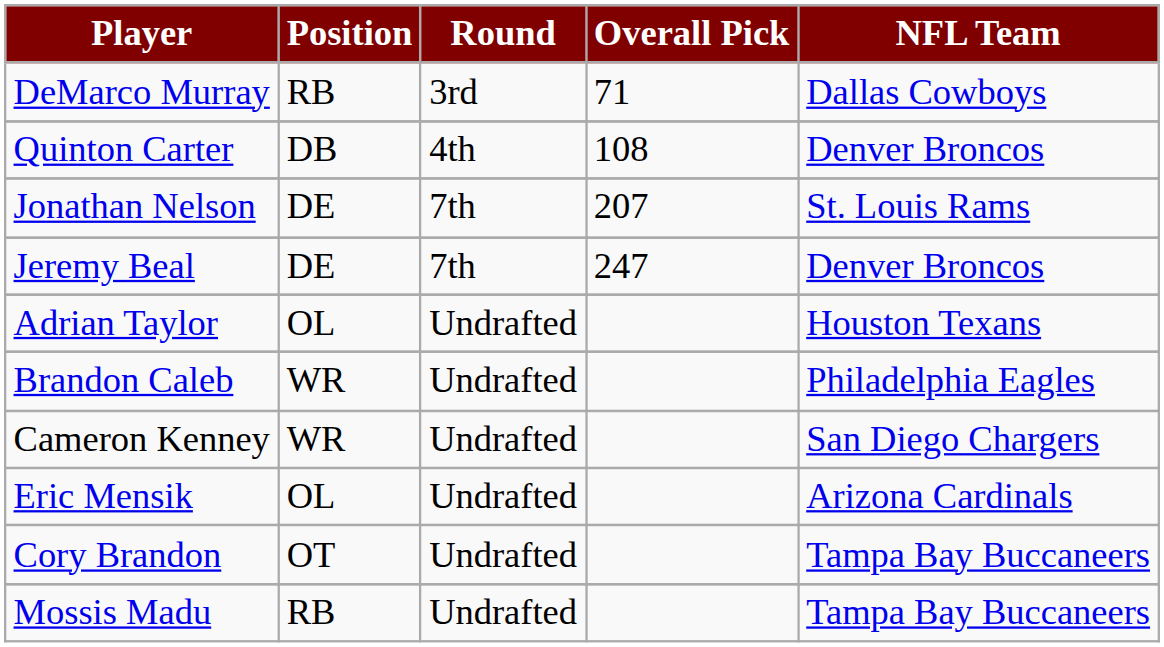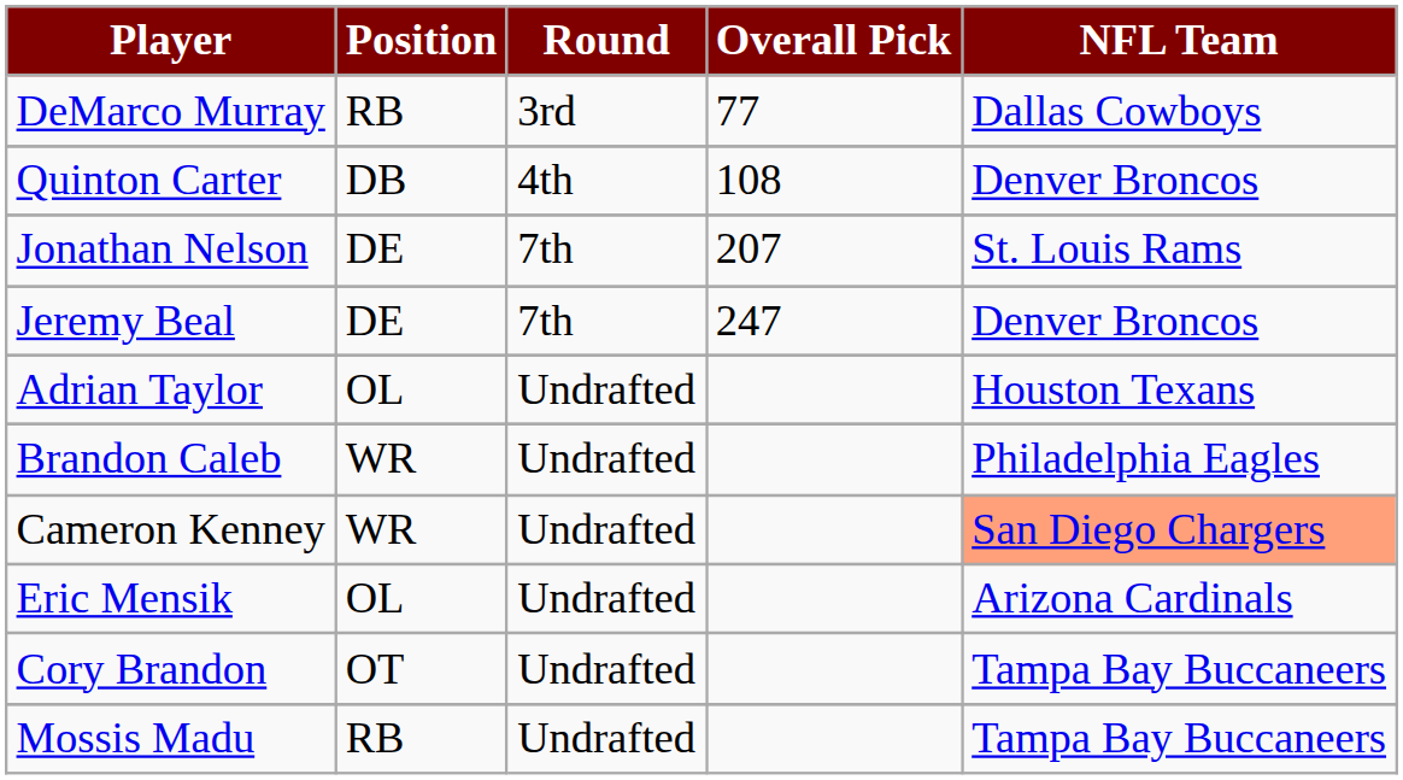 <table class="wikitable" border="1">
 <tr>
 <th style="background: maroon; color: white">Player</th>
 <th style="background: maroon; color: white">Position</th>
 <th style="background: maroon; color: white">Round</th>
 <th style="background: maroon; color: white">Overall Pick</th>
 <th style="background: maroon; color: white">NFL Team</th>
 </tr>
 <tr>
 <td><a href='#'>DeMarco Murray</a></td>
 <td>RB</td>
 <td>3rd</td>
-<td>71</td>
+<td>77</td>
 <td><a href='#'>Dallas Cowboys</a></td>
 </tr>
 <tr>
 </tr>
 <tr>
 <td><a href='#'>Quinton Carter</a></td>
 <td>DB</td>
 <td>4th</td>
 <td>108</td>
 <td><a href='#'>Denver Broncos</a></td>
 </tr>
 <tr>
 </tr>
 <tr>
 <td><a href='#'>Jonathan Nelson</a></td>
 <td>DE</td>
 <td>7th</td>
 <td>207</td>
 <td><a href='#'>St. Louis Rams</a></td>
 </tr>
 <tr>
 </tr>
 <tr>
 <td><a href='#'>Jeremy Beal</a></td>
 <td>DE</td>
 <td>7th</td>
 <td>247</td>
 <td><a href='#'>Denver Broncos</a></td>
 </tr>
 <tr>
 </tr>
 <tr>
 <td><a href='#'>Adrian Taylor</a></td>
 <td>OL</td>
 <td>Undrafted</td>
 <td></td>
 <td><a href='#'>Houston Texans</a></td>
 </tr>
 <tr>
 </tr>
 <tr>
 <td><a href='#'>Brandon Caleb</a></td>
 <td>WR</td>
 <td>Undrafted</td>
 <td></td>
 <td><a href='#'>Philadelphia Eagles</a></td>
 </tr>
 <tr>
 </tr>
 <tr>
 <td>Cameron Kenney</td>
 <td>WR</td>
 <td>Undrafted</td>
 <td></td>
-<td><a href='#'>San Diego Chargers</a></td>
+<td style="background: lightsalmon;"><a href='#'>San Diego Chargers</a></td>
 </tr>
 <tr>
 </tr>
 <tr>
 <td><a href='#'>Eric Mensik</a></td>
 <td>OL</td>
 <td>Undrafted</td>
 <td></td>
 <td><a href='#'>Arizona Cardinals</a></td>
 </tr>
 <tr>
 </tr>
 <tr>
 <td><a href='#'>Cory Brandon</a></td>
 <td>OT</td>
 <td>Undrafted</td>
 <td></td>
 <td><a href='#'>Tampa Bay Buccaneers</a></td>
 </tr>
 <tr>
 </tr>
 <tr>
 <td><a href='#'>Mossis Madu</a></td>
 <td>RB</td>
 <td>Undrafted</td>
 <td></td>
 <td><a href='#'>Tampa Bay Buccaneers</a></td>
 </tr>
 </table>
